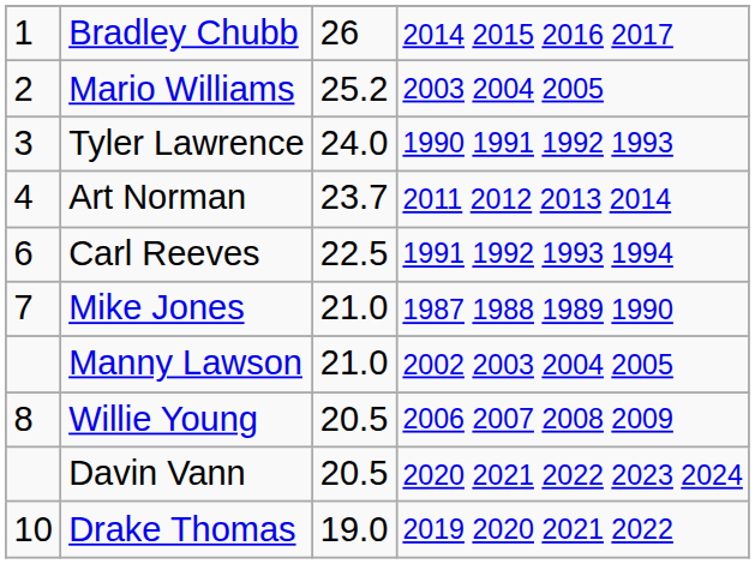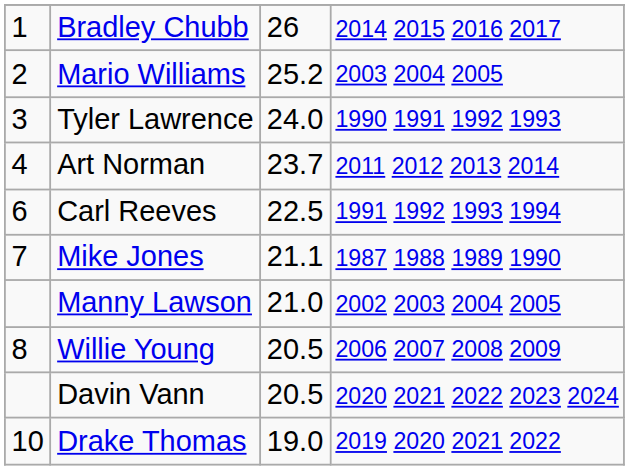 <table class="wikitable">
 <tr>
 </tr>
 <tr>
 <td>1</td>
 <td><a href='#'>Bradley Chubb</a></td>
 <td>26</td>
 <td style="font-size:80%;"><a href='#'>2014</a> <a href='#'>2015</a> <a href='#'>2016</a> <a href='#'>2017</a></td>
 </tr>
 <tr>
 <td>2</td>
 <td><a href='#'>Mario Williams</a></td>
 <td>25.2</td>
 <td style="font-size:80%;"><a href='#'>2003</a> <a href='#'>2004</a> <a href='#'>2005</a></td>
 </tr>
 <tr>
 <td>3</td>
 <td>Tyler Lawrence</td>
 <td>24.0</td>
 <td style="font-size:80%;"><a href='#'>1990</a> <a href='#'>1991</a> <a href='#'>1992</a> <a href='#'>1993</a></td>
 </tr>
 <tr>
 <td>4</td>
 <td>Art Norman</td>
 <td>23.7</td>
 <td style="font-size:80%;"><a href='#'>2011</a> <a href='#'>2012</a> <a href='#'>2013</a> <a href='#'>2014</a></td>
 </tr>
 <tr>
 <td>6</td>
 <td>Carl Reeves</td>
 <td>22.5</td>
 <td style="font-size:80%;"><a href='#'>1991</a> <a href='#'>1992</a> <a href='#'>1993</a> <a href='#'>1994</a></td>
 </tr>
 <tr>
 <td>7</td>
 <td><a href='#'>Mike Jones</a></td>
-<td>21.0</td>
+<td>21.1</td>
 <td style="font-size:80%;"><a href='#'>1987</a> <a href='#'>1988</a> <a href='#'>1989</a> <a href='#'>1990</a></td>
 </tr>
 <tr>
 <td></td>
 <td><a href='#'>Manny Lawson</a></td>
 <td>21.0</td>
 <td style="font-size:80%;"><a href='#'>2002</a> <a href='#'>2003</a> <a href='#'>2004</a> <a href='#'>2005</a></td>
 </tr>
 <tr>
 <td>8</td>
 <td><a href='#'>Willie Young</a></td>
 <td>20.5</td>
 <td style="font-size:80%;"><a href='#'>2006</a> <a href='#'>2007</a> <a href='#'>2008</a> <a href='#'>2009</a></td>
 </tr>
 <tr>
 <td></td>
 <td>Davin Vann</td>
 <td>20.5</td>
 <td style="font-size:80%;"><a href='#'>2020</a> <a href='#'>2021</a> <a href='#'>2022</a> <a href='#'>2023</a> <a href='#'>2024</a></td>
 </tr>
 <tr>
 <td>10</td>
 <td><a href='#'>Drake Thomas</a></td>
 <td>19.0</td>
 <td style="font-size:80%;"><a href='#'>2019</a> <a href='#'>2020</a> <a href='#'>2021</a> <a href='#'>2022</a></td>
 </tr>
 </table>
